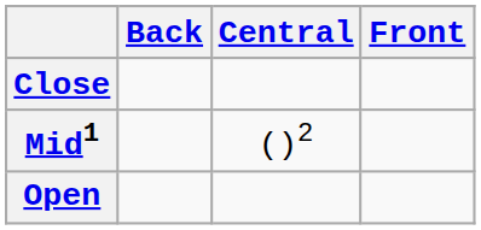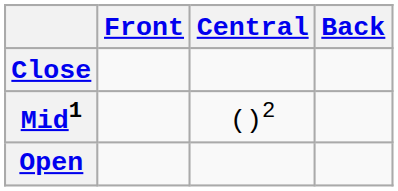 <table class="wikitable">
 <tr>
 <th></th>
+<th><a href='#'>Front</a></th>
+<th><a href='#'>Central</a></th>
 <th><a href='#'>Back</a></th>
-<th><a href='#'>Central</a></th>
-<th><a href='#'>Front</a></th>
 </tr>
 <tr style="text-align: center;">
 <th><a href='#'>Close</a></th>
+<td>  </td>
 <td></td>
 <td></td>
-<td>  </td>
 </tr>
 <tr style="text-align: center;">
 <th><a href='#'>Mid</a><sup>1</sup></th>
+<td></td>
+<td>()<sup>2</sup></td>
 <td>  </td>
-<td>()<sup>2</sup></td>
-<td></td>
 </tr>
 <tr style="text-align: center;">
 <th><a href='#'>Open</a></th>
 <td></td>
 <td>  </td>
 <td></td>
 </tr>
 </table>
